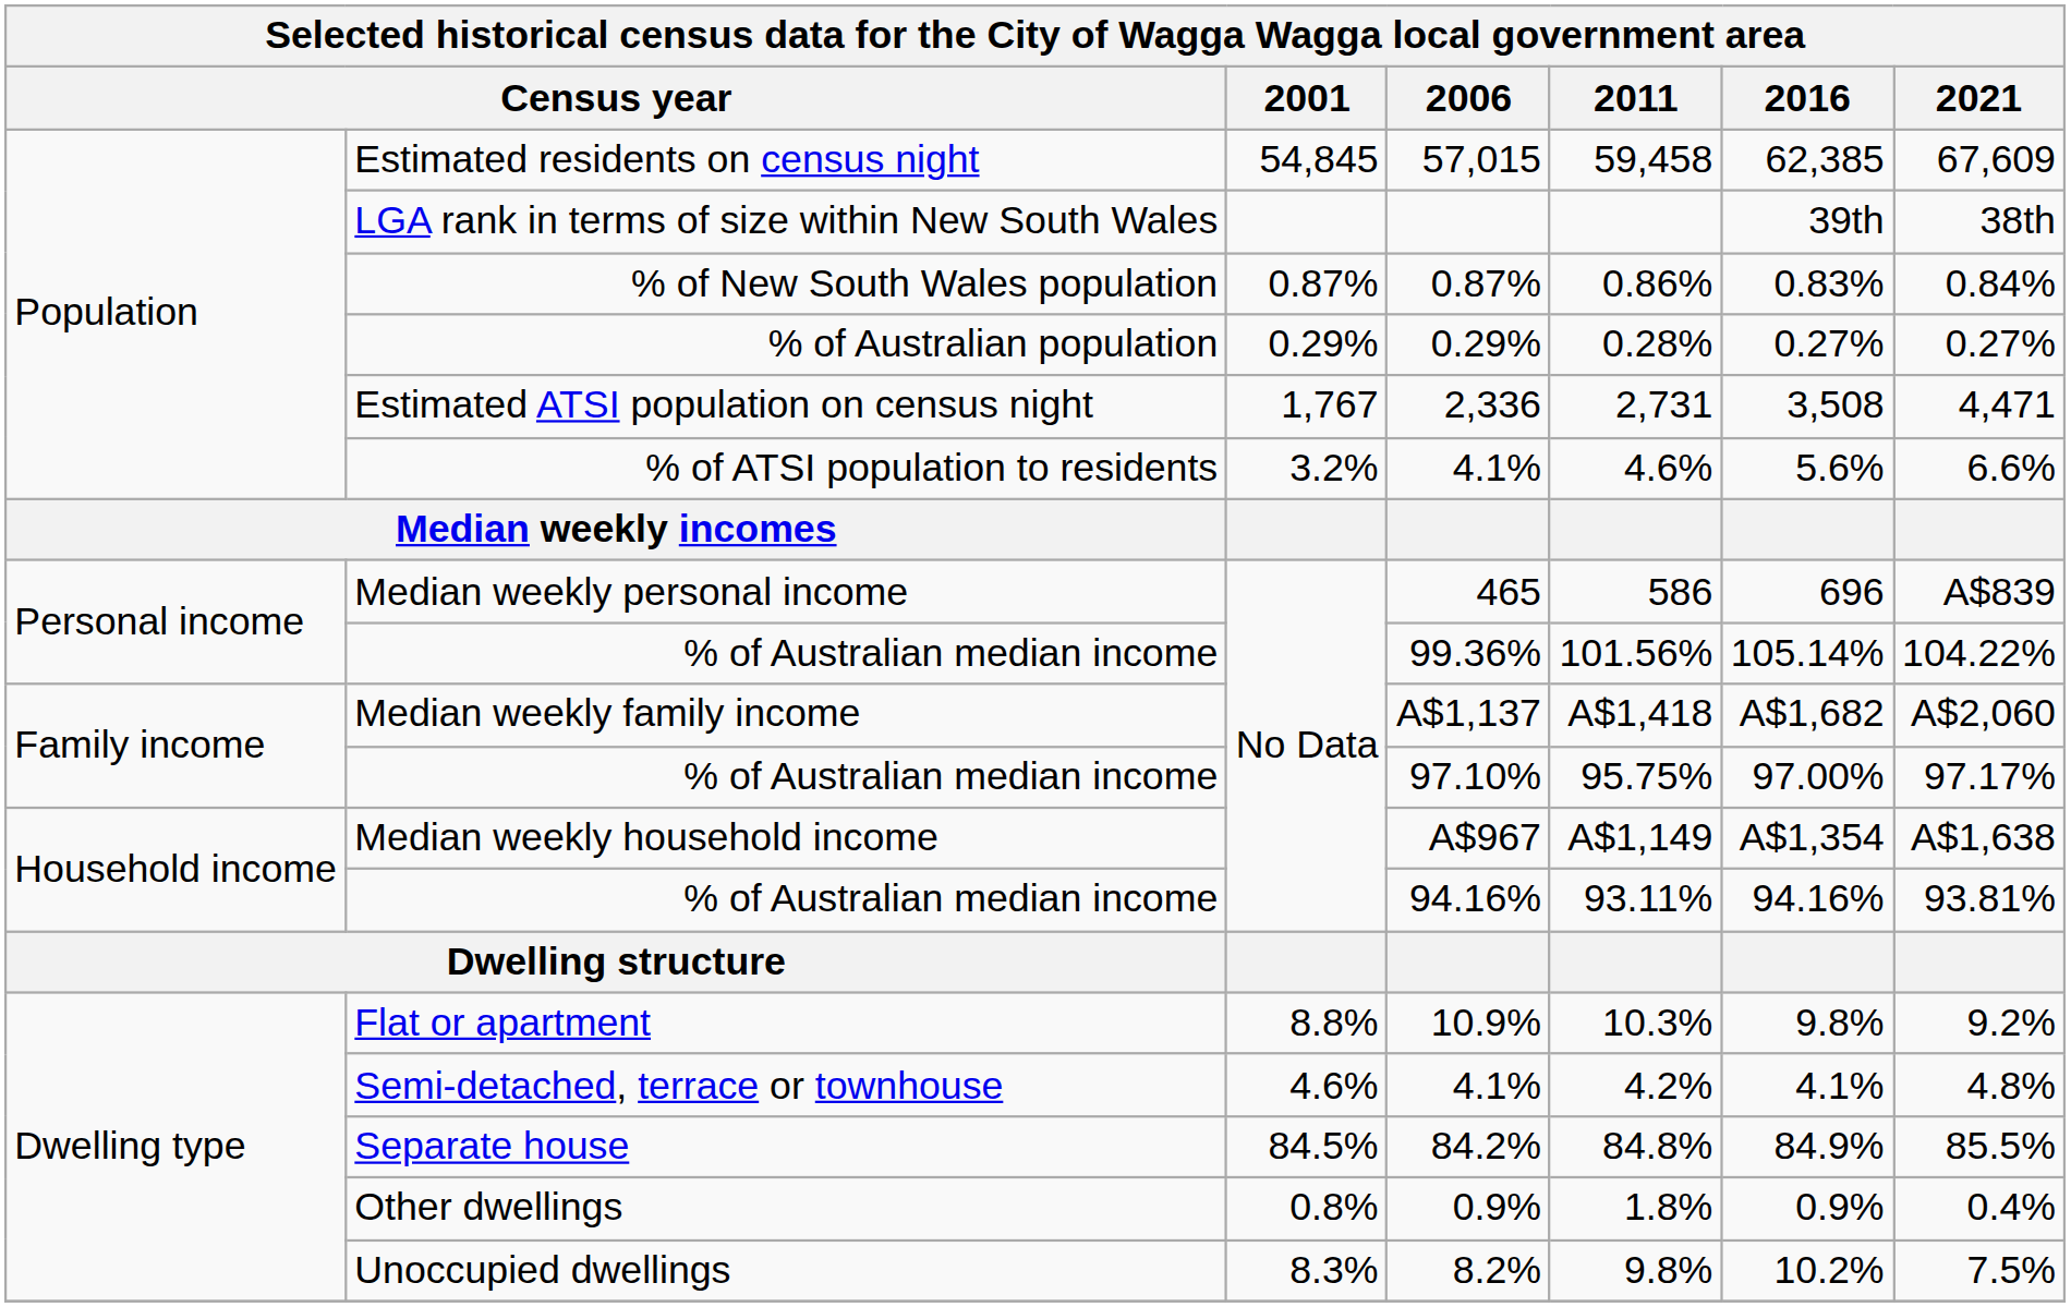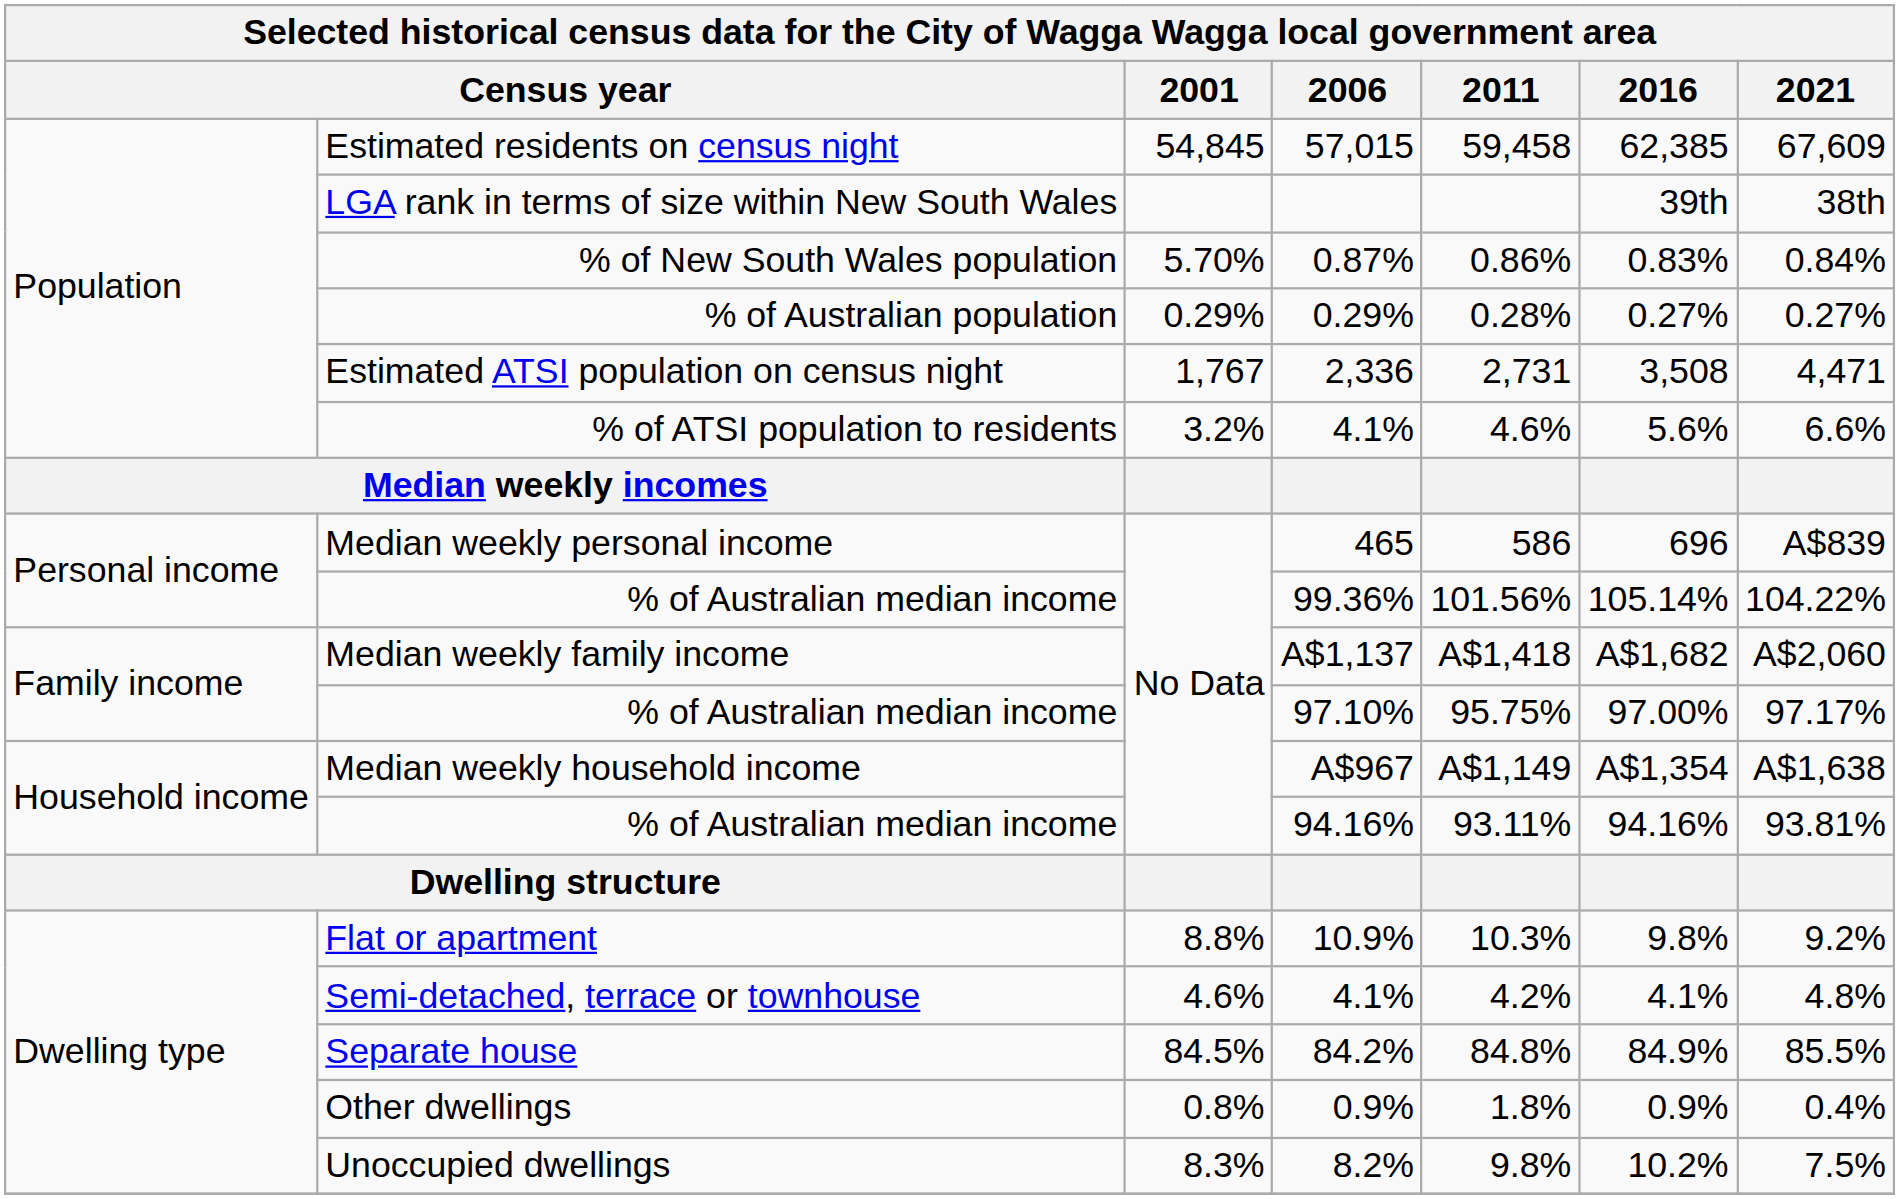 <table class="wikitable">
 <tr>
 <th colspan="8">Selected historical census data for the City of Wagga Wagga local government area</th>
 </tr>
 <tr>
 <th colspan=3>Census year</th>
 <th>2001</th>
 <th>2006</th>
 <th>2011</th>
 <th>2016</th>
 <th>2021</th>
 </tr>
 <tr>
 <td rowspan=6 colspan="2">Population</td>
 <td>Estimated residents on <a href='#'>census night</a></td>
 <td align="right">54,845</td>
 <td align="right"> 57,015</td>
 <td align="right"> 59,458</td>
 <td align="right"> 62,385</td>
 <td align="right"> 67,609</td>
 </tr>
 <tr>
 <td align="right"><a href='#'>LGA</a> rank in terms of size within New South Wales</td>
 <td align="center"></td>
 <td></td>
 <td></td>
 <td align="right">39th</td>
 <td align="right"> 38th</td>
 </tr>
 <tr>
 <td align="right">% of New South Wales population</td>
-<td align="right">0.87%</td>
+<td align="right">5.70%</td>
 <td align="right"> 0.87%</td>
 <td align="right"> 0.86%</td>
 <td align="right"> 0.83%</td>
 <td align="right"> 0.84%</td>
 </tr>
 <tr>
 <td align="right">% of Australian population</td>
 <td align="right">0.29%</td>
 <td align="right"> 0.29%</td>
 <td align="right"> 0.28%</td>
 <td align="right"> 0.27%</td>
 <td align="right"> 0.27%</td>
 </tr>
 <tr>
 <td>Estimated <a href='#'>ATSI</a> population on census night</td>
 <td align="right">1,767</td>
 <td align="right"> 2,336</td>
 <td align="right"> 2,731</td>
 <td align="right"> 3,508</td>
 <td align="right"> 4,471</td>
 </tr>
 <tr>
 <td align="right">% of ATSI population to residents</td>
 <td align="right">3.2%</td>
 <td align="right"> 4.1%</td>
 <td align="right"> 4.6%</td>
 <td align="right"> 5.6%</td>
 <td align="right"> 6.6%</td>
 </tr>
 <tr>
 <th colspan=3><a href='#'>Median</a> weekly <a href='#'>incomes</a></th>
 <th></th>
 <th></th>
 <th></th>
 <th></th>
 <th></th>
 </tr>
 <tr>
 <td rowspan=2 colspan=2>Personal income</td>
 <td>Median weekly personal income</td>
 <td rowspan="6" align="right">No Data</td>
 <td align="right">465</td>
 <td align="right">586</td>
 <td align="right">696</td>
 <td align="right">A$839</td>
 </tr>
 <tr>
 <td align="right">% of Australian median income</td>
 <td align="right">99.36%</td>
 <td align="right">101.56%</td>
 <td align="right">105.14%</td>
 <td align="right">104.22%</td>
 </tr>
 <tr>
 <td rowspan=2 colspan=2>Family income</td>
 <td>Median weekly family income</td>
 <td align="right">A$1,137</td>
 <td align="right">A$1,418</td>
 <td align="right">A$1,682</td>
 <td align="right">A$2,060</td>
 </tr>
 <tr>
 <td align="right">% of Australian median income</td>
 <td align="right">97.10%</td>
 <td align="right">95.75%</td>
 <td align="right">97.00%</td>
 <td align="right">97.17%</td>
 </tr>
 <tr>
 <td rowspan=2 colspan=2>Household income</td>
 <td>Median weekly household income</td>
 <td align="right">A$967</td>
 <td align="right">A$1,149</td>
 <td align="right">A$1,354</td>
 <td align="right">A$1,638</td>
 </tr>
 <tr>
 <td align="right">% of Australian median income</td>
 <td align="right">94.16%</td>
 <td align="right">93.11%</td>
 <td align="right">94.16%</td>
 <td align="right">93.81%</td>
 </tr>
 <tr>
 <th colspan=3>Dwelling structure</th>
 <th></th>
 <th></th>
 <th></th>
 <th></th>
 <th></th>
 </tr>
 <tr>
 <td rowspan=5 colspan=2>Dwelling type</td>
 <td><a href='#'>Flat or apartment</a></td>
 <td align="right">8.8%</td>
 <td align="right">10.9%</td>
 <td align="right">10.3%</td>
 <td align="right">9.8%</td>
 <td align="right">9.2%</td>
 </tr>
 <tr>
 <td><a href='#'>Semi-detached</a>, <a href='#'>terrace</a> or <a href='#'>townhouse</a></td>
 <td align="right">4.6%</td>
 <td align="right">4.1%</td>
 <td align="right">4.2%</td>
 <td align="right">4.1%</td>
 <td align="right">4.8%</td>
 </tr>
 <tr>
 <td><a href='#'>Separate house</a></td>
 <td align="right">84.5%</td>
 <td align="right">84.2%</td>
 <td align="right">84.8%</td>
 <td align="right">84.9%</td>
 <td align="right">85.5%</td>
 </tr>
 <tr>
 <td>Other dwellings</td>
 <td align="right">0.8%</td>
 <td align="right">0.9%</td>
 <td align="right">1.8%</td>
 <td align="right">0.9%</td>
 <td align="right">0.4%</td>
 </tr>
 <tr>
 <td>Unoccupied dwellings</td>
 <td align="right">8.3%</td>
 <td align="right">8.2%</td>
 <td align="right">9.8%</td>
 <td align="right">10.2%</td>
 <td align="right">7.5%</td>
 </tr>
 <tr>
 </tr>
 </table>
